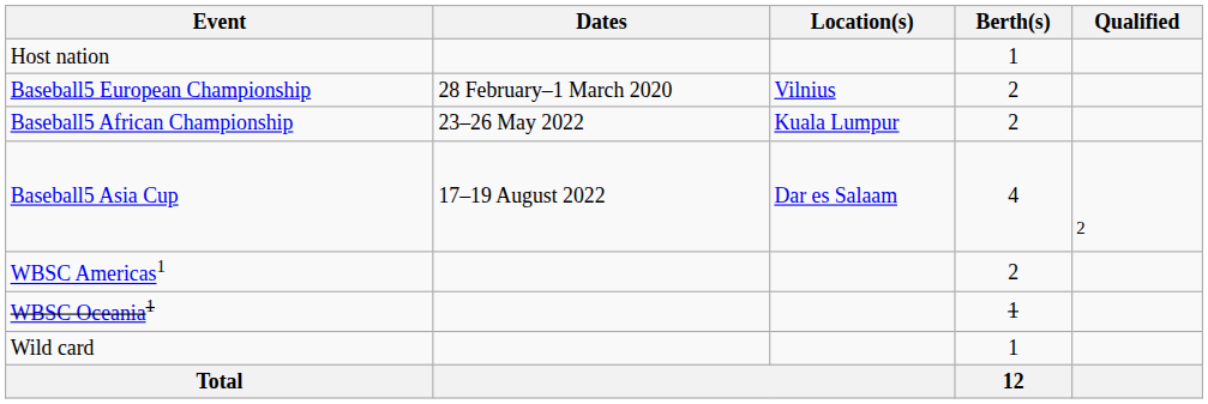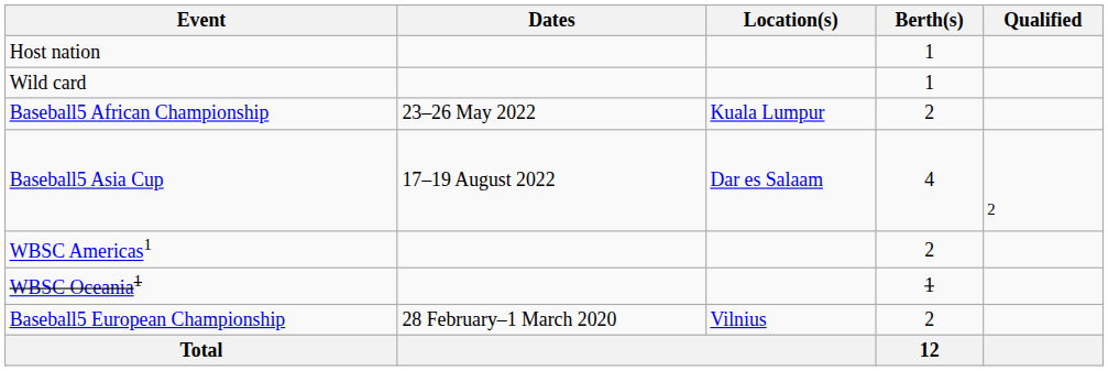 <table class="wikitable" style="width:900px;">
 <tr>
 <th>Event</th>
 <th>Dates</th>
 <th>Location(s)</th>
 <th>Berth(s)</th>
 <th>Qualified</th>
 </tr>
 <tr>
 <td>Host nation</td>
 <td></td>
 <td></td>
 <td align=center>1</td>
 <td></td>
 </tr>
 <tr>
-<td><a href='#'>Baseball5 European Championship</a></td>
-<td>28 February–1 March 2020</td>
-<td> <a href='#'>Vilnius</a></td>
-<td align=center>2</td>
-<td><br></td>
+<td>Wild card</td>
+<td></td>
+<td></td>
+<td align=center>1</td>
+<td></td>
 </tr>
 <tr>
 <td><a href='#'>Baseball5 African Championship</a></td>
 <td>23–26 May 2022</td>
 <td> <a href='#'>Kuala Lumpur</a></td>
 <td align=center>2</td>
 <td><br></td>
 </tr>
 <tr>
 <td><a href='#'>Baseball5 Asia Cup</a></td>
 <td>17–19 August 2022</td>
 <td> <a href='#'>Dar es Salaam</a></td>
 <td align=center>4</td>
 <td><br><br><br><sup>2</sup></td>
 </tr>
 <tr>
 <td><a href='#'>WBSC Americas</a><sup>1</sup></td>
 <td></td>
 <td></td>
 <td align=center>2</td>
 <td><br></td>
 </tr>
 <tr>
 <td><s><a href='#'>WBSC Oceania</a><sup>1</sup></s></td>
 <td></td>
 <td></td>
 <td align=center><s>1</s></td>
 <td><s></s></td>
 </tr>
 <tr>
-<td>Wild card</td>
-<td></td>
-<td></td>
-<td align=center>1</td>
-<td></td>
+<td><a href='#'>Baseball5 European Championship</a></td>
+<td>28 February–1 March 2020</td>
+<td> <a href='#'>Vilnius</a></td>
+<td align=center>2</td>
+<td><br></td>
 </tr>
 <tr>
 <th>Total</th>
 <th colspan="2"></th>
 <th>12</th>
 <th></th>
 </tr>
 </table>
